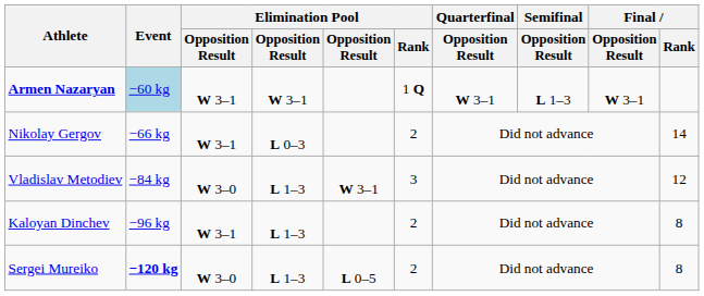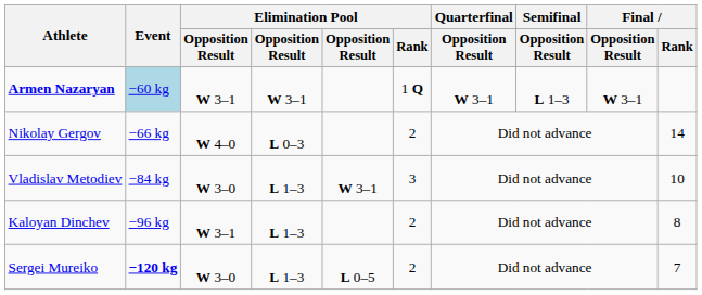 <table class="wikitable" style="font-size:90%">
 <tr>
 <th rowspan="2">Athlete</th>
 <th rowspan="2">Event</th>
 <th colspan=4>Elimination Pool</th>
 <th>Quarterfinal</th>
 <th>Semifinal</th>
 <th colspan=2>Final / </th>
 </tr>
 <tr style="font-size: 95%">
 <th>Opposition<br>Result</th>
 <th>Opposition<br>Result</th>
 <th>Opposition<br>Result</th>
 <th>Rank</th>
 <th>Opposition<br>Result</th>
 <th>Opposition<br>Result</th>
 <th>Opposition<br>Result</th>
 <th>Rank</th>
 </tr>
 <tr align=center>
 <td align=left><strong><a href='#'>Armen Nazaryan</a></strong></td>
 <td align=left style="background: lightblue;"><a href='#'>−60 kg</a></td>
 <td><br><strong>W</strong> 3–1 <sup></sup></td>
 <td><br><strong>W</strong> 3–1 <sup></sup></td>
 <td></td>
 <td>1 <strong>Q</strong></td>
 <td><br><strong>W</strong> 3–1 <sup></sup></td>
 <td><br><strong>L</strong> 1–3 <sup></sup></td>
 <td><br><strong>W</strong> 3–1 <sup></sup></td>
 <td></td>
 </tr>
 <tr align=center>
 <td align=left><a href='#'>Nikolay Gergov</a></td>
 <td align=left><a href='#'>−66 kg</a></td>
-<td><br><strong>W</strong> 3–1 <sup></sup></td>
+<td><br><strong>W</strong> 4–0 <sup></sup></td>
 <td><br><strong>L</strong> 0–3 <sup></sup></td>
 <td></td>
 <td>2</td>
 <td colspan=3>Did not advance</td>
 <td>14</td>
 </tr>
 <tr align=center>
 <td align=left><a href='#'>Vladislav Metodiev</a></td>
 <td align=left><a href='#'>−84 kg</a></td>
 <td><br><strong>W</strong> 3–0 <sup></sup></td>
 <td><br><strong>L</strong> 1–3 <sup></sup></td>
 <td><br><strong>W</strong> 3–1 <sup></sup></td>
 <td>3</td>
 <td colspan=3>Did not advance</td>
-<td>12</td>
+<td>10</td>
 </tr>
 <tr align=center>
 <td align=left><a href='#'>Kaloyan Dinchev</a></td>
 <td align=left><a href='#'>−96 kg</a></td>
 <td><br><strong>W</strong> 3–1 <sup></sup></td>
 <td><br><strong>L</strong> 1–3 <sup></sup></td>
 <td></td>
 <td>2</td>
 <td colspan=3>Did not advance</td>
 <td>8</td>
 </tr>
 <tr align=center>
 <td align=left><a href='#'>Sergei Mureiko</a></td>
 <td align=left><strong><a href='#'>−120 kg</a></strong></td>
 <td><br><strong>W</strong> 3–0 <sup></sup></td>
 <td><br><strong>L</strong> 1–3 <sup></sup></td>
 <td><br><strong>L</strong> 0–5 <sup></sup></td>
 <td>2</td>
 <td colspan=3>Did not advance</td>
-<td>8</td>
+<td>7</td>
 </tr>
 </table>
